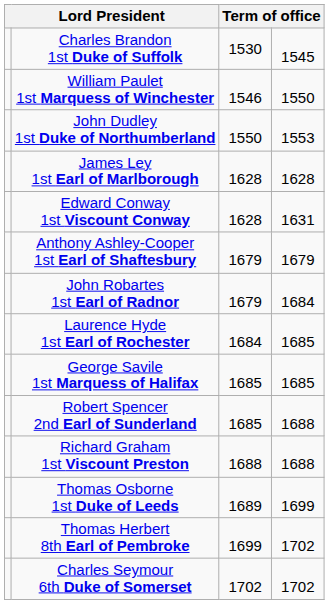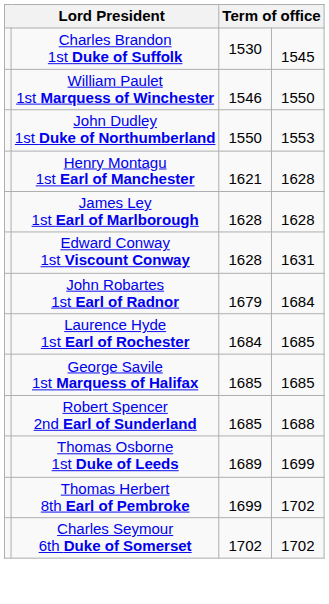 <table class="wikitable" style="text-align:center">
 <tr>
 <th colspan=2>Lord President</th>
 <th colspan=2>Term of office</th>
 </tr>
 <tr>
 <td></td>
 <td><a href='#'>Charles Brandon<br>1st <strong>Duke of Suffolk</strong></a></td>
 <td>1530</td>
 <td><br>1545</td>
 </tr>
 <tr>
 <td></td>
 <td><a href='#'>William Paulet<br>1st <strong>Marquess of Winchester</strong></a></td>
 <td><br>1546</td>
 <td><br>1550</td>
 </tr>
 <tr>
 <td></td>
 <td><a href='#'>John Dudley<br>1st <strong>Duke of Northumberland</strong></a></td>
 <td><br>1550</td>
 <td><br>1553</td>
 </tr>
 <tr>
 <td></td>
+<td><a href='#'>Henry Montagu<br>1st <strong>Earl of Manchester</strong></a></td>
+<td><br>1621</td>
+<td><br>1628</td>
+</tr>
+<tr>
+<td></td>
 <td><a href='#'>James Ley<br>1st <strong>Earl of Marlborough</strong></a></td>
 <td><br>1628</td>
 <td><br>1628</td>
 </tr>
 <tr>
 <td></td>
 <td><a href='#'>Edward Conway<br>1st <strong>Viscount Conway</strong></a></td>
 <td><br>1628</td>
 <td><br>1631</td>
-</tr>
-<tr>
-<td></td>
-<td><a href='#'>Anthony Ashley-Cooper<br>1st <strong>Earl of Shaftesbury</strong></a></td>
-<td><br>1679</td>
-<td><br>1679</td>
 </tr>
 <tr>
 <td></td>
 <td><a href='#'>John Robartes<br>1st <strong>Earl of Radnor</strong></a></td>
 <td><br>1679</td>
 <td><br>1684</td>
 </tr>
 <tr>
 <td></td>
 <td><a href='#'>Laurence Hyde<br>1st <strong>Earl of Rochester</strong></a></td>
 <td><br>1684</td>
 <td><br>1685</td>
 </tr>
 <tr>
 <td></td>
 <td><a href='#'>George Savile<br>1st <strong>Marquess of Halifax</strong></a></td>
 <td><br>1685</td>
 <td><br>1685</td>
 </tr>
 <tr>
 <td></td>
 <td><a href='#'>Robert Spencer<br>2nd <strong>Earl of Sunderland</strong></a></td>
 <td><br>1685</td>
 <td><br>1688</td>
 </tr>
 <tr>
 <td></td>
-<td><a href='#'>Richard Graham<br>1st <strong>Viscount Preston</strong></a></td>
-<td><br>1688</td>
-<td><br>1688</td>
-</tr>
-<tr>
-<td></td>
 <td><a href='#'>Thomas Osborne<br>1st <strong>Duke of Leeds</strong></a><br></td>
 <td><br>1689</td>
 <td><br>1699</td>
 </tr>
 <tr>
 <td></td>
 <td><a href='#'>Thomas Herbert<br>8th <strong>Earl of Pembroke</strong></a></td>
 <td><br>1699</td>
 <td><br>1702</td>
 </tr>
 <tr>
 <td></td>
 <td><a href='#'>Charles Seymour<br>6th <strong>Duke of Somerset</strong></a></td>
 <td><br>1702</td>
 <td><br>1702</td>
 </tr>
 </table>
